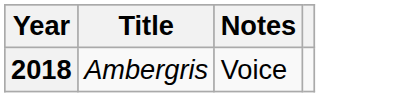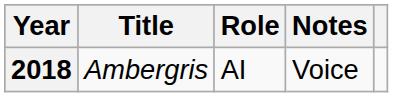 <table class="wikitable plainrowheaders">
 <tr>
 <th scope="col">Year</th>
 <th scope="col">Title</th>
+<th scope="col">Role</th>
 <th scope="col">Notes</th>
 <th scope="col" class="unsortable"></th>
 </tr>
 <tr>
 <th scope="row">2018</th>
 <td><em>Ambergris</em></td>
+<td>AI</td>
 <td>Voice</td>
 <td style="text-align:center"></td>
 </tr>
 </table>
